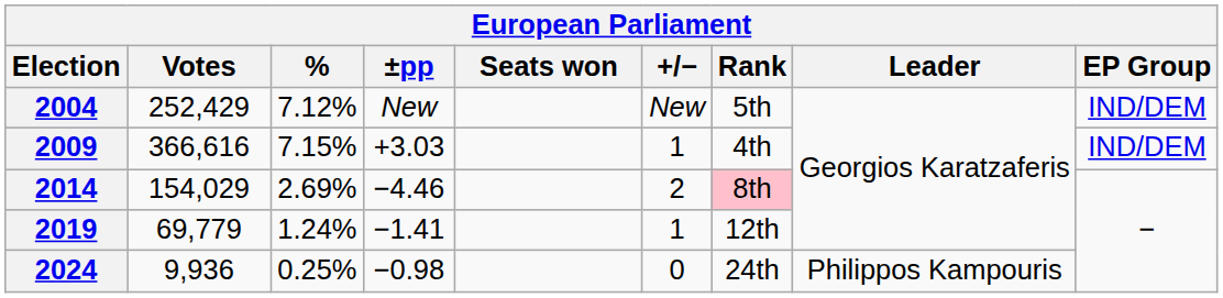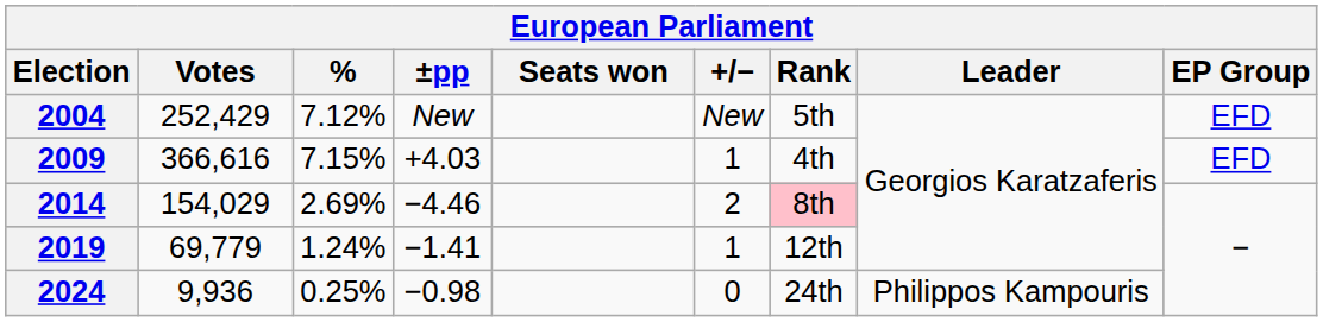 <table class="wikitable" style="text-align:center; line-height:16px;">
 <tr>
 <th colspan="9"><a href='#'>European Parliament</a></th>
 </tr>
 <tr>
 <th style="width:60px;">Election</th>
 <th style="width:75px;">Votes</th>
 <th style="width:45px;">%</th>
 <th style="width:45px;">±<a href='#'>pp</a></th>
 <th style="width:100px;">Seats won</th>
 <th style="width:30px;">+/−</th>
 <th style="width:30px;">Rank</th>
 <th>Leader</th>
 <th>EP Group</th>
 </tr>
 <tr>
 <th><a href='#'>2004</a></th>
 <td>252,429</td>
 <td>7.12%</td>
 <td><em>New</em></td>
 <td></td>
 <td><em>New</em></td>
 <td>5th</td>
 <td rowspan="4">Georgios Karatzaferis</td>
-<td><a href='#'>IND/DEM</a></td>
+<td><a href='#'>EFD</a></td>
 </tr>
 <tr>
 <th><a href='#'>2009</a></th>
 <td>366,616</td>
 <td>7.15%</td>
-<td>+3.03</td>
+<td>+4.03</td>
 <td></td>
 <td> 1</td>
 <td>4th</td>
-<td><a href='#'>IND/DEM</a></td>
+<td><a href='#'>EFD</a></td>
 </tr>
 <tr>
 <th><a href='#'>2014</a></th>
 <td>154,029</td>
 <td>2.69%</td>
 <td>−4.46</td>
 <td></td>
 <td> 2</td>
 <td style="background: pink;">8th</td>
 <td rowspan="3">−</td>
 </tr>
 <tr>
 <th><a href='#'>2019</a></th>
 <td>69,779</td>
 <td>1.24%</td>
 <td>−1.41</td>
 <td></td>
 <td> 1</td>
 <td>12th</td>
 </tr>
 <tr>
 <th><a href='#'>2024</a></th>
 <td>9,936</td>
 <td>0.25%</td>
 <td>−0.98</td>
 <td></td>
 <td> 0</td>
 <td>24th</td>
 <td>Philippos Kampouris</td>
 </tr>
 </table>
